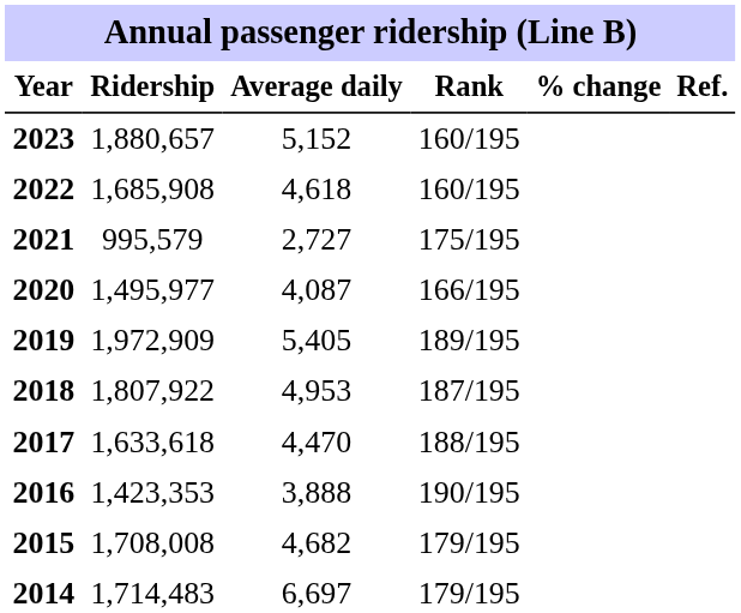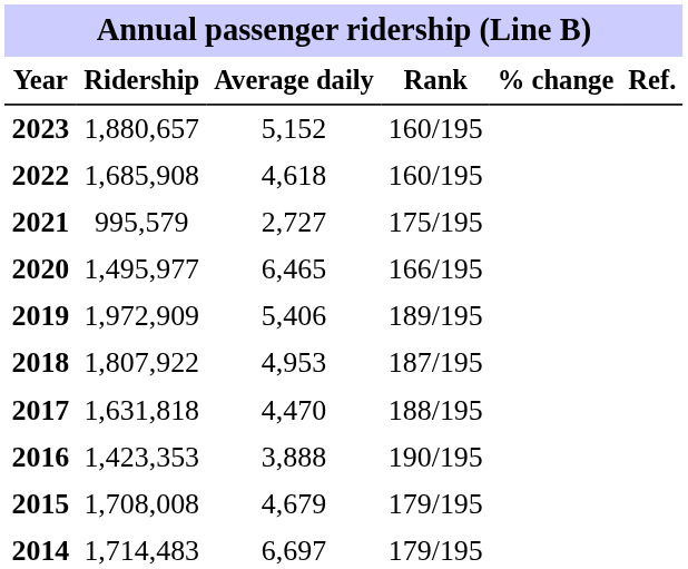 <table class="toccolours" cellpadding="4" cellspacing="0" style="text-align:right;">
 <tr>
 <th colspan="6"  style="background-color:#ccf; background-color:#ccf; font-size:110%; text-align:center;">Annual passenger ridership (Line B)</th>
 </tr>
 <tr style="font-size:95%; text-align:center">
 <th style="border-bottom:1px solid black">Year</th>
 <th style="border-bottom:1px solid black">Ridership</th>
 <th style="border-bottom:1px solid black">Average daily</th>
 <th style="border-bottom:1px solid black">Rank</th>
 <th style="border-bottom:1px solid black">% change</th>
 <th style="border-bottom:1px solid black">Ref.</th>
 </tr>
 <tr style="text-align:center;">
 <td><strong>2023</strong></td>
 <td>1,880,657</td>
 <td>5,152</td>
 <td>160/195</td>
 <td></td>
 <td></td>
 </tr>
 <tr style="text-align:center;">
 <td><strong>2022</strong></td>
 <td>1,685,908</td>
 <td>4,618</td>
 <td>160/195</td>
 <td></td>
 <td></td>
 </tr>
 <tr style="text-align:center;">
 <td><strong>2021</strong></td>
 <td>995,579</td>
 <td>2,727</td>
 <td>175/195</td>
 <td></td>
 <td></td>
 </tr>
 <tr style="text-align:center;">
 <td><strong>2020</strong></td>
 <td>1,495,977</td>
-<td>4,087</td>
+<td>6,465</td>
 <td>166/195</td>
 <td></td>
 <td></td>
 </tr>
 <tr style="text-align:center;">
 <td><strong>2019</strong></td>
 <td>1,972,909</td>
-<td>5,405</td>
+<td>5,406</td>
 <td>189/195</td>
 <td></td>
 <td></td>
 </tr>
 <tr style="text-align:center;">
 <td><strong>2018</strong></td>
 <td>1,807,922</td>
 <td>4,953</td>
 <td>187/195</td>
 <td></td>
 <td></td>
 </tr>
 <tr style="text-align:center;">
 <td><strong>2017</strong></td>
-<td>1,633,618</td>
+<td>1,631,818</td>
 <td>4,470</td>
 <td>188/195</td>
 <td></td>
 <td></td>
 </tr>
 <tr style="text-align:center;">
 <td><strong>2016</strong></td>
 <td>1,423,353</td>
 <td>3,888</td>
 <td>190/195</td>
 <td></td>
 <td></td>
 </tr>
 <tr style="text-align:center;">
 <td><strong>2015</strong></td>
 <td>1,708,008</td>
-<td>4,682</td>
+<td>4,679</td>
 <td>179/195</td>
 <td></td>
 <td></td>
 </tr>
 <tr style="text-align:center;">
 <td><strong>2014</strong></td>
 <td>1,714,483</td>
 <td>6,697</td>
 <td>179/195</td>
 <td></td>
 <td></td>
 </tr>
 </table>
